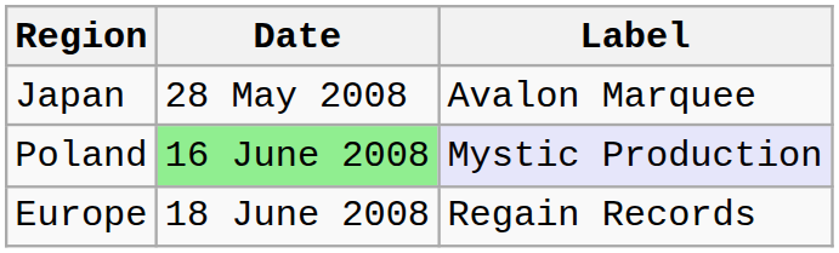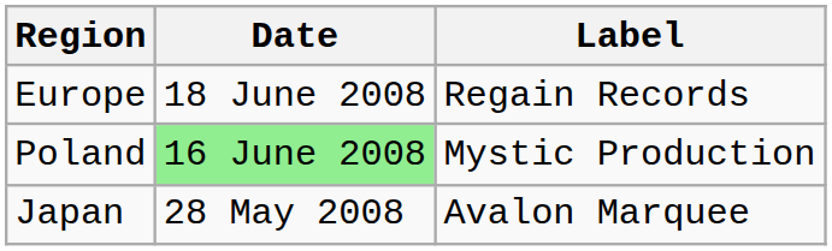 <table class="wikitable plainrowheaders">
 <tr>
 <th scope="col">Region</th>
 <th scope="col">Date</th>
 <th scope="col">Label</th>
 </tr>
 <tr>
+<td>Europe</td>
+<td>18 June 2008</td>
+<td>Regain Records</td>
+</tr>
+<tr>
+<td>Poland</td>
+<td style="background: lightgreen;">16 June 2008</td>
+<td>Mystic Production</td>
+</tr>
+<tr>
 <td>Japan</td>
 <td>28 May 2008</td>
 <td>Avalon Marquee</td>
 </tr>
-<tr>
-<td>Poland</td>
-<td style="background: lightgreen;">16 June 2008</td>
-<td style="background: lavender;">Mystic Production</td>
-</tr>
-<tr>
-<td>Europe</td>
-<td>18 June 2008</td>
-<td>Regain Records</td>
-</tr>
 </table>
